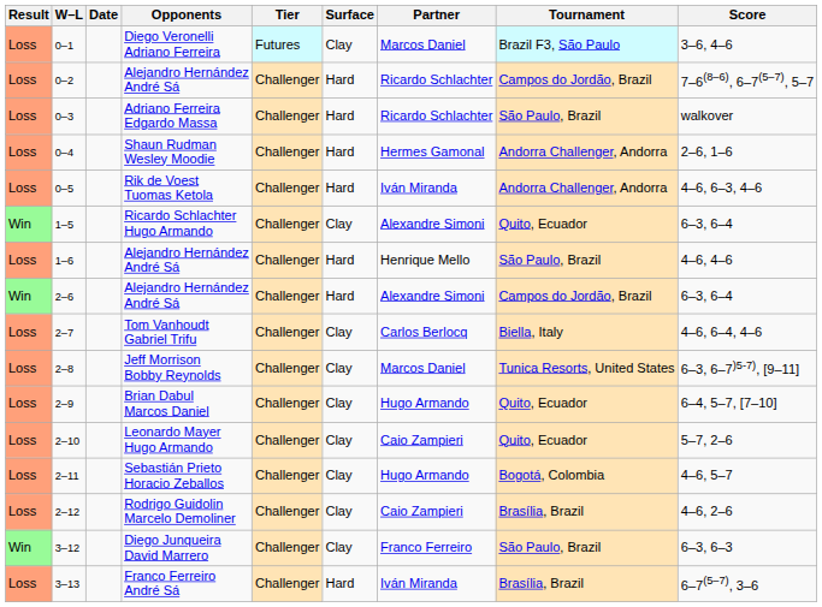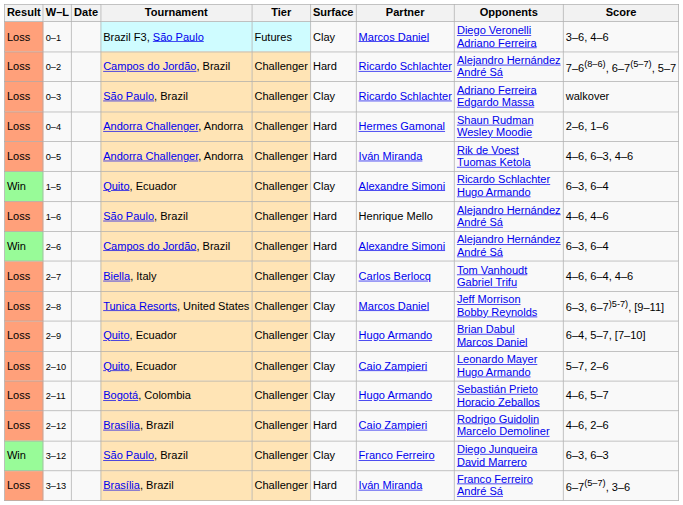 <table class="sortable wikitable">
 <tr>
 <th>Result</th>
 <th class="unsortable">W–L</th>
 <th>Date</th>
-<th>Opponents</th>
+<th>Tournament</th>
 <th>Tier</th>
 <th>Surface</th>
 <th>Partner</th>
-<th>Tournament</th>
+<th>Opponents</th>
 <th class="unsortable">Score</th>
 </tr>
 <tr>
 <td bgcolor=FFA07A>Loss</td>
 <td><small>0–1</small></td>
 <td></td>
-<td> <a href='#'>Diego Veronelli</a> <br>  <a href='#'>Adriano Ferreira</a></td>
+<td style="background:#cffcff;">Brazil F3, <a href='#'>São Paulo</a></td>
 <td style="background:#cffcff;">Futures</td>
 <td>Clay</td>
 <td> <a href='#'>Marcos Daniel</a></td>
-<td style="background:#cffcff;">Brazil F3, <a href='#'>São Paulo</a></td>
+<td> <a href='#'>Diego Veronelli</a> <br>  <a href='#'>Adriano Ferreira</a></td>
 <td>3–6, 4–6</td>
 </tr>
 <tr>
 <td bgcolor=FFA07A>Loss</td>
 <td><small>0–2</small></td>
 <td></td>
-<td> <a href='#'>Alejandro Hernández</a> <br>  <a href='#'>André Sá</a></td>
+<td style="background:moccasin;"><a href='#'>Campos do Jordão</a>, Brazil</td>
 <td style="background:moccasin;">Challenger</td>
 <td>Hard</td>
 <td> <a href='#'>Ricardo Schlachter</a></td>
-<td style="background:moccasin;"><a href='#'>Campos do Jordão</a>, Brazil</td>
+<td> <a href='#'>Alejandro Hernández</a> <br>  <a href='#'>André Sá</a></td>
 <td>7–6<sup>(8–6)</sup>, 6–7<sup>(5–7)</sup>, 5–7</td>
 </tr>
 <tr>
 <td bgcolor=FFA07A>Loss</td>
 <td><small>0–3</small></td>
 <td></td>
+<td style="background:moccasin;"><a href='#'>São Paulo</a>, Brazil</td>
+<td style="background:moccasin;">Challenger</td>
+<td>Clay</td>
+<td> <a href='#'>Ricardo Schlachter</a></td>
 <td> <a href='#'>Adriano Ferreira</a> <br>  <a href='#'>Edgardo Massa</a></td>
-<td style="background:moccasin;">Challenger</td>
-<td>Hard</td>
-<td> <a href='#'>Ricardo Schlachter</a></td>
-<td style="background:moccasin;"><a href='#'>São Paulo</a>, Brazil</td>
 <td>walkover</td>
 </tr>
 <tr>
 <td bgcolor=FFA07A>Loss</td>
 <td><small>0–4</small></td>
 <td></td>
-<td> <a href='#'>Shaun Rudman</a> <br>  <a href='#'>Wesley Moodie</a></td>
+<td style="background:moccasin;"><a href='#'>Andorra Challenger</a>, Andorra</td>
 <td style="background:moccasin;">Challenger</td>
 <td>Hard</td>
 <td> <a href='#'>Hermes Gamonal</a></td>
-<td style="background:moccasin;"><a href='#'>Andorra Challenger</a>, Andorra</td>
+<td> <a href='#'>Shaun Rudman</a> <br>  <a href='#'>Wesley Moodie</a></td>
 <td>2–6, 1–6</td>
 </tr>
 <tr>
 <td bgcolor=FFA07A>Loss</td>
 <td><small>0–5</small></td>
 <td></td>
-<td> <a href='#'>Rik de Voest</a> <br>  <a href='#'>Tuomas Ketola</a></td>
+<td style="background:moccasin;"><a href='#'>Andorra Challenger</a>, Andorra</td>
 <td style="background:moccasin;">Challenger</td>
 <td>Hard</td>
 <td> <a href='#'>Iván Miranda</a></td>
-<td style="background:moccasin;"><a href='#'>Andorra Challenger</a>, Andorra</td>
+<td> <a href='#'>Rik de Voest</a> <br>  <a href='#'>Tuomas Ketola</a></td>
 <td>4–6, 6–3, 4–6</td>
 </tr>
 <tr>
 <td bgcolor=98FB98>Win</td>
 <td><small>1–5</small></td>
 <td></td>
-<td> <a href='#'>Ricardo Schlachter</a> <br>  <a href='#'>Hugo Armando</a></td>
+<td style="background:moccasin;"><a href='#'>Quito</a>, Ecuador</td>
 <td style="background:moccasin;">Challenger</td>
 <td>Clay</td>
 <td> <a href='#'>Alexandre Simoni</a></td>
-<td style="background:moccasin;"><a href='#'>Quito</a>, Ecuador</td>
+<td> <a href='#'>Ricardo Schlachter</a> <br>  <a href='#'>Hugo Armando</a></td>
 <td>6–3, 6–4</td>
 </tr>
 <tr>
 <td bgcolor=FFA07A>Loss</td>
 <td><small>1–6</small></td>
 <td></td>
-<td> <a href='#'>Alejandro Hernández</a> <br>  <a href='#'>André Sá</a></td>
+<td style="background:moccasin;"><a href='#'>São Paulo</a>, Brazil</td>
 <td style="background:moccasin;">Challenger</td>
 <td>Hard</td>
 <td> Henrique Mello</td>
-<td style="background:moccasin;"><a href='#'>São Paulo</a>, Brazil</td>
+<td> <a href='#'>Alejandro Hernández</a> <br>  <a href='#'>André Sá</a></td>
 <td>4–6, 4–6</td>
 </tr>
 <tr>
 <td bgcolor=98FB98>Win</td>
 <td><small>2–6</small></td>
 <td></td>
-<td> <a href='#'>Alejandro Hernández</a> <br>  <a href='#'>André Sá</a></td>
+<td style="background:moccasin;"><a href='#'>Campos do Jordão</a>, Brazil</td>
 <td style="background:moccasin;">Challenger</td>
 <td>Hard</td>
 <td> <a href='#'>Alexandre Simoni</a></td>
-<td style="background:moccasin;"><a href='#'>Campos do Jordão</a>, Brazil</td>
+<td> <a href='#'>Alejandro Hernández</a> <br>  <a href='#'>André Sá</a></td>
 <td>6–3, 6–4</td>
 </tr>
 <tr>
 <td bgcolor=FFA07A>Loss</td>
 <td><small>2–7</small></td>
 <td></td>
-<td> <a href='#'>Tom Vanhoudt</a> <br>  <a href='#'>Gabriel Trifu</a></td>
+<td style="background:moccasin;"><a href='#'>Biella</a>, Italy</td>
 <td style="background:moccasin;">Challenger</td>
 <td>Clay</td>
 <td> <a href='#'>Carlos Berlocq</a></td>
-<td style="background:moccasin;"><a href='#'>Biella</a>, Italy</td>
+<td> <a href='#'>Tom Vanhoudt</a> <br>  <a href='#'>Gabriel Trifu</a></td>
 <td>4–6, 6–4, 4–6</td>
 </tr>
 <tr>
 <td bgcolor=FFA07A>Loss</td>
 <td><small>2–8</small></td>
 <td></td>
-<td> <a href='#'>Jeff Morrison</a> <br>  <a href='#'>Bobby Reynolds</a></td>
+<td style="background:moccasin;"><a href='#'>Tunica Resorts</a>, United States</td>
 <td style="background:moccasin;">Challenger</td>
 <td>Clay</td>
 <td> <a href='#'>Marcos Daniel</a></td>
-<td style="background:moccasin;"><a href='#'>Tunica Resorts</a>, United States</td>
+<td> <a href='#'>Jeff Morrison</a> <br>  <a href='#'>Bobby Reynolds</a></td>
 <td>6–3, 6–7<sup>)5-7)</sup>, [9–11]</td>
 </tr>
 <tr>
 <td bgcolor=FFA07A>Loss</td>
 <td><small>2–9</small></td>
 <td></td>
-<td> <a href='#'>Brian Dabul</a> <br>  <a href='#'>Marcos Daniel</a></td>
+<td style="background:moccasin;"><a href='#'>Quito</a>, Ecuador</td>
 <td style="background:moccasin;">Challenger</td>
 <td>Clay</td>
 <td> <a href='#'>Hugo Armando</a></td>
-<td style="background:moccasin;"><a href='#'>Quito</a>, Ecuador</td>
+<td> <a href='#'>Brian Dabul</a> <br>  <a href='#'>Marcos Daniel</a></td>
 <td>6–4, 5–7, [7–10]</td>
 </tr>
 <tr>
 <td bgcolor=FFA07A>Loss</td>
 <td><small>2–10</small></td>
 <td></td>
-<td> <a href='#'>Leonardo Mayer</a> <br>  <a href='#'>Hugo Armando</a></td>
+<td style="background:moccasin;"><a href='#'>Quito</a>, Ecuador</td>
 <td style="background:moccasin;">Challenger</td>
 <td>Clay</td>
 <td> <a href='#'>Caio Zampieri</a></td>
-<td style="background:moccasin;"><a href='#'>Quito</a>, Ecuador</td>
+<td> <a href='#'>Leonardo Mayer</a> <br>  <a href='#'>Hugo Armando</a></td>
 <td>5–7, 2–6</td>
 </tr>
 <tr>
 <td bgcolor=FFA07A>Loss</td>
 <td><small>2–11</small></td>
 <td></td>
-<td> <a href='#'>Sebastián Prieto</a> <br>  <a href='#'>Horacio Zeballos</a></td>
+<td style="background:moccasin;"><a href='#'>Bogotá</a>, Colombia</td>
 <td style="background:moccasin;">Challenger</td>
 <td>Clay</td>
 <td> <a href='#'>Hugo Armando</a></td>
-<td style="background:moccasin;"><a href='#'>Bogotá</a>, Colombia</td>
+<td> <a href='#'>Sebastián Prieto</a> <br>  <a href='#'>Horacio Zeballos</a></td>
 <td>4–6, 5–7</td>
 </tr>
 <tr>
 <td bgcolor=FFA07A>Loss</td>
 <td><small>2–12</small></td>
 <td></td>
+<td style="background:moccasin;"><a href='#'>Brasília</a>, Brazil</td>
+<td style="background:moccasin;">Challenger</td>
+<td>Hard</td>
+<td> <a href='#'>Caio Zampieri</a></td>
 <td> <a href='#'>Rodrigo Guidolin</a> <br>  <a href='#'>Marcelo Demoliner</a></td>
-<td style="background:moccasin;">Challenger</td>
-<td>Clay</td>
-<td> <a href='#'>Caio Zampieri</a></td>
-<td style="background:moccasin;"><a href='#'>Brasília</a>, Brazil</td>
 <td>4–6, 2–6</td>
 </tr>
 <tr>
 <td bgcolor=98FB98>Win</td>
 <td><small>3–12</small></td>
 <td></td>
-<td> <a href='#'>Diego Junqueira</a> <br>  <a href='#'>David Marrero</a></td>
+<td style="background:moccasin;"><a href='#'>São Paulo</a>, Brazil</td>
 <td style="background:moccasin;">Challenger</td>
 <td>Clay</td>
 <td> <a href='#'>Franco Ferreiro</a></td>
-<td style="background:moccasin;"><a href='#'>São Paulo</a>, Brazil</td>
+<td> <a href='#'>Diego Junqueira</a> <br>  <a href='#'>David Marrero</a></td>
 <td>6–3, 6–3</td>
 </tr>
 <tr>
 <td bgcolor=FFA07A>Loss</td>
 <td><small>3–13</small></td>
 <td></td>
-<td> <a href='#'>Franco Ferreiro</a> <br>  <a href='#'>André Sá</a></td>
+<td style="background:moccasin;"><a href='#'>Brasília</a>, Brazil</td>
 <td style="background:moccasin;">Challenger</td>
 <td>Hard</td>
 <td> <a href='#'>Iván Miranda</a></td>
-<td style="background:moccasin;"><a href='#'>Brasília</a>, Brazil</td>
+<td> <a href='#'>Franco Ferreiro</a> <br>  <a href='#'>André Sá</a></td>
 <td>6–7<sup>(5–7)</sup>, 3–6</td>
 </tr>
 </table>
